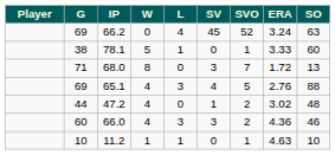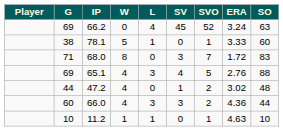 <table class="wikitable sortable">
 <tr>
 <th style="background:#005c5c; color:#fffddd; width:16%;">Player</th>
 <th style="background:#005c5c; color:#fffddd; width:9%;">G</th>
 <th style="background:#005c5c; color:#fffddd; width:9%;">IP</th>
 <th style="background:#005c5c; color:#fffddd; width:9%;">W</th>
 <th style="background:#005c5c; color:#fffddd; width:9%;">L</th>
 <th style="background:#005c5c; color:#fffddd; width:9%;">SV</th>
 <th style="background:#005c5c; color:#fffddd; width:9%;">SVO</th>
 <th style="background:#005c5c; color:#fffddd; width:9%;">ERA</th>
 <th style="background:#005c5c; color:#fffddd; width:9%;">SO</th>
 </tr>
 <tr style="text-align:center;">
 <td></td>
 <td>69</td>
 <td>66.2</td>
 <td>0</td>
 <td>4</td>
 <td>45</td>
 <td>52</td>
 <td>3.24</td>
 <td>63</td>
 </tr>
 <tr style="text-align:center;">
 <td></td>
 <td>38</td>
 <td>78.1</td>
 <td>5</td>
 <td>1</td>
 <td>0</td>
 <td>1</td>
 <td>3.33</td>
 <td>60</td>
 </tr>
 <tr style="text-align:center;">
 <td></td>
 <td>71</td>
 <td>68.0</td>
 <td>8</td>
 <td>0</td>
 <td>3</td>
 <td>7</td>
 <td>1.72</td>
-<td>13</td>
+<td>83</td>
 </tr>
 <tr style="text-align:center;">
 <td></td>
 <td>69</td>
 <td>65.1</td>
 <td>4</td>
 <td>3</td>
 <td>4</td>
 <td>5</td>
 <td>2.76</td>
 <td>88</td>
 </tr>
 <tr style="text-align:center;">
 <td></td>
 <td>44</td>
 <td>47.2</td>
 <td>4</td>
 <td>0</td>
 <td>1</td>
 <td>2</td>
 <td>3.02</td>
 <td>48</td>
 </tr>
 <tr style="text-align:center;">
 <td></td>
 <td>60</td>
 <td>66.0</td>
 <td>4</td>
 <td>3</td>
 <td>3</td>
 <td>2</td>
 <td>4.36</td>
-<td>46</td>
+<td>44</td>
 </tr>
 <tr style="text-align:center;">
 <td></td>
 <td>10</td>
 <td>11.2</td>
 <td>1</td>
 <td>1</td>
 <td>0</td>
 <td>1</td>
 <td>4.63</td>
 <td>10</td>
 </tr>
 </table>
